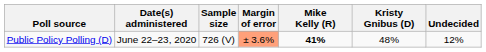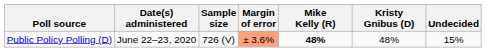 <table class="wikitable" style="font-size:90%;text-align:center;">
 <tr valign=bottom>
 <th>Poll source</th>
 <th>Date(s)<br>administered</th>
 <th>Sample<br>size</th>
 <th>Margin<br>of error</th>
 <th style="width:100px;">Mike<br>Kelly (R)</th>
 <th style="width:100px;">Kristy<br>Gnibus (D)</th>
 <th>Undecided</th>
 </tr>
 <tr>
 <td style="text-align:left;"><a href='#'>Public Policy Polling (D)</a></td>
 <td>June 22–23, 2020</td>
 <td>726 (V)</td>
 <td style="background: lightsalmon;">± 3.6%</td>
-<td><strong>41%</strong></td>
+<td><strong>48%</strong></td>
 <td>48%</td>
-<td>12%</td>
+<td>15%</td>
 </tr>
 </table>
